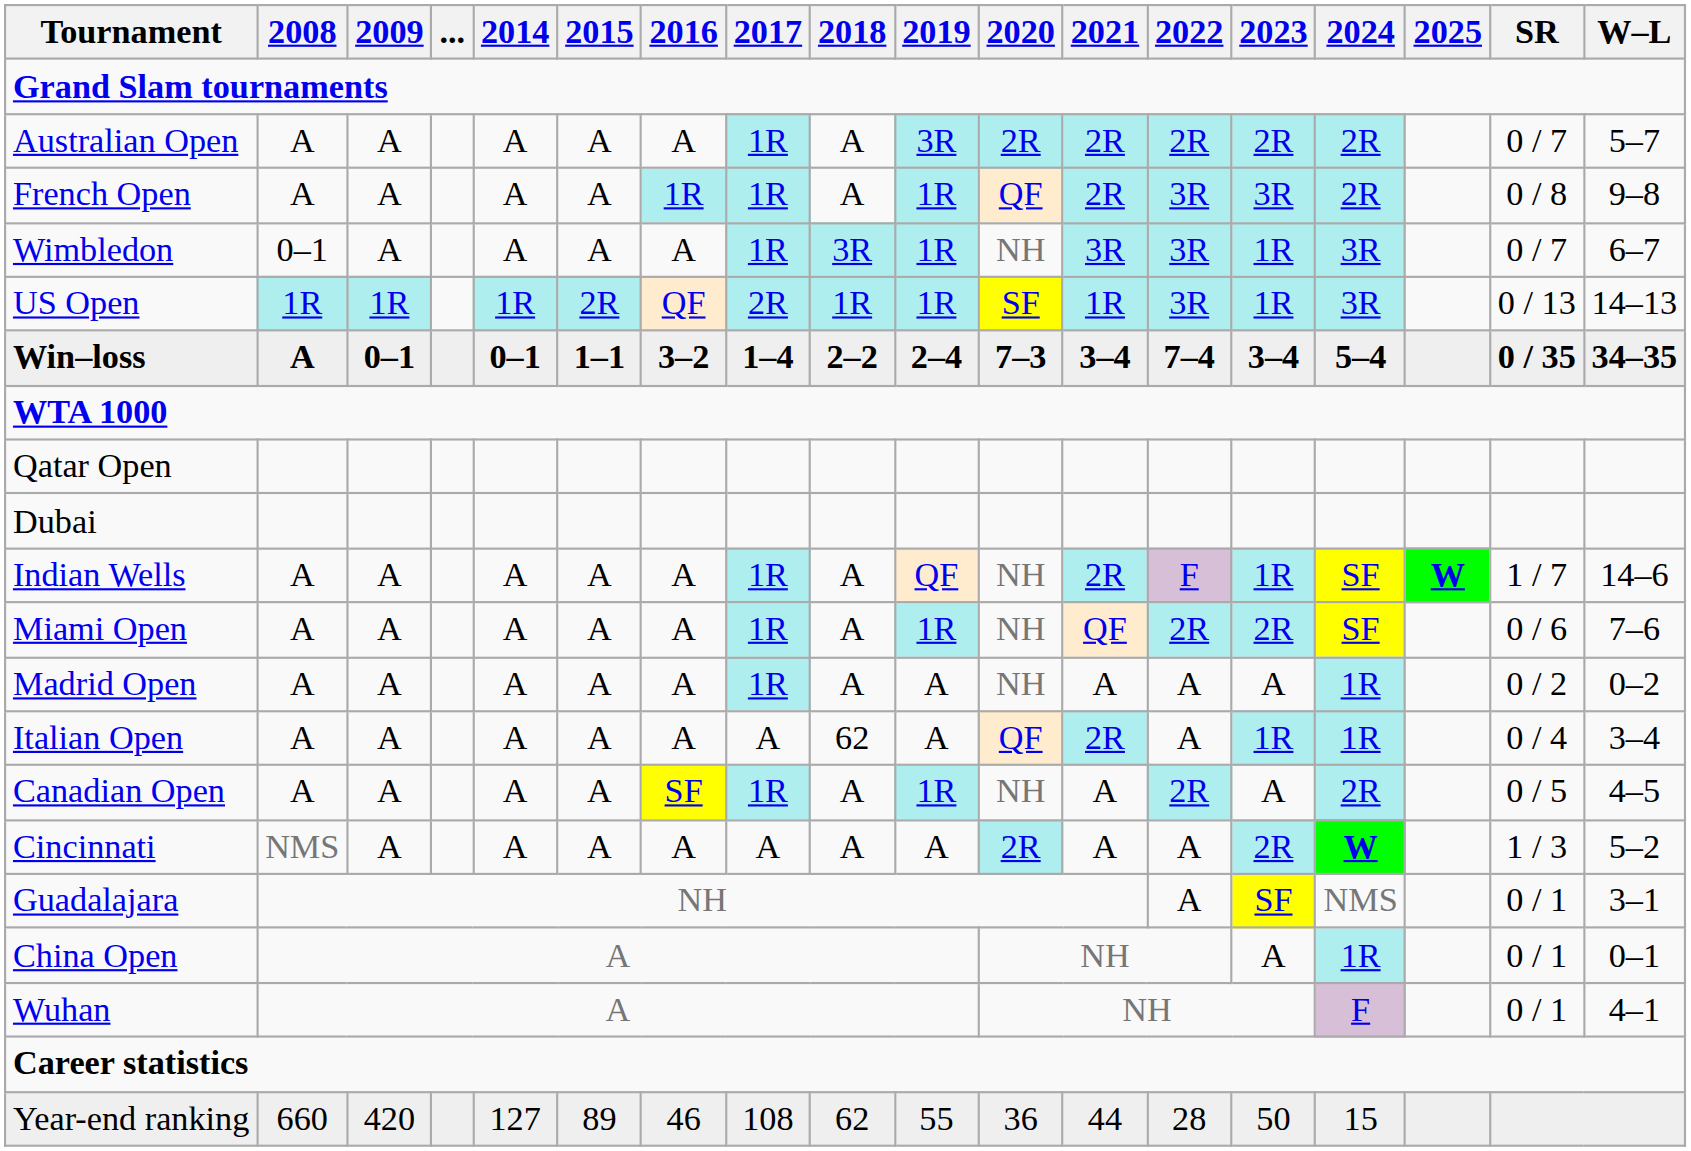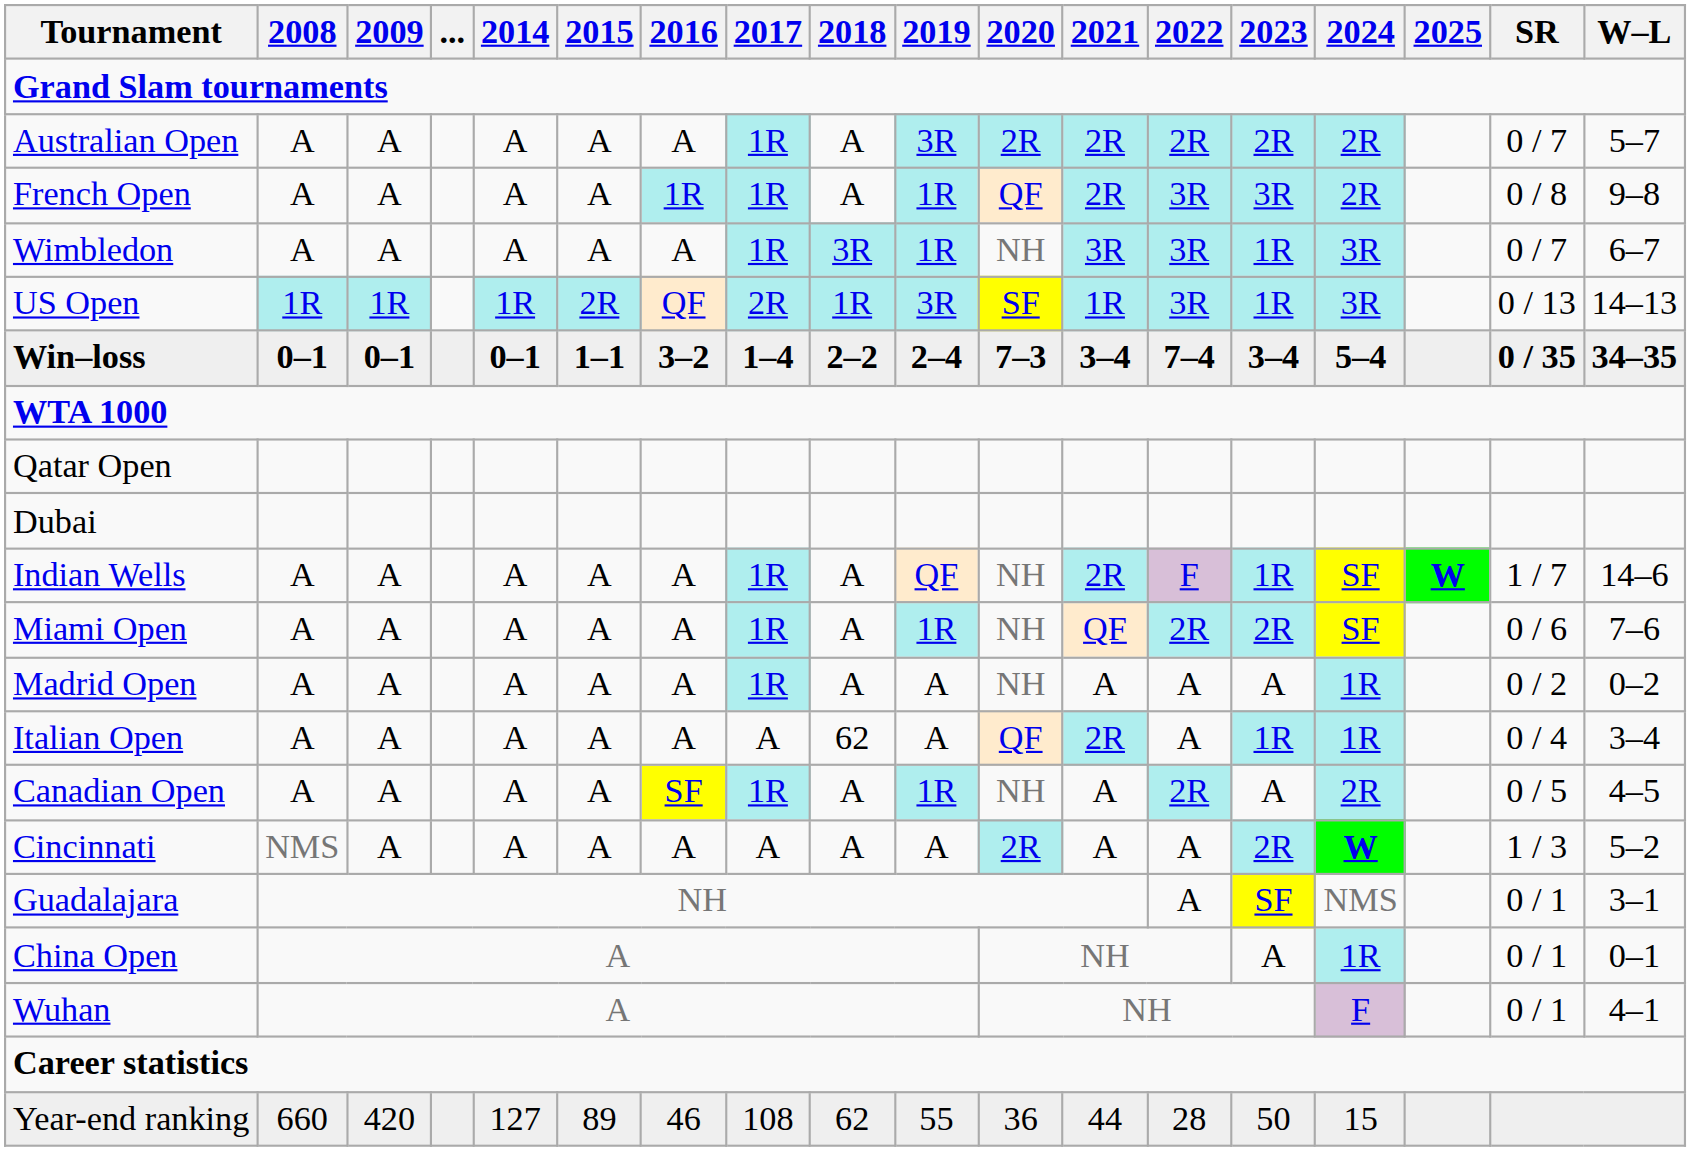 <table class=wikitable style=text-align:center>
 <tr>
 <th>Tournament</th>
 <th><a href='#'>2008</a></th>
 <th><a href='#'>2009</a></th>
 <th>...</th>
 <th><a href='#'>2014</a></th>
 <th><a href='#'>2015</a></th>
 <th><a href='#'>2016</a></th>
 <th><a href='#'>2017</a></th>
 <th><a href='#'>2018</a></th>
 <th><a href='#'>2019</a></th>
 <th><a href='#'>2020</a></th>
 <th><a href='#'>2021</a></th>
 <th><a href='#'>2022</a></th>
 <th><a href='#'>2023</a></th>
 <th><a href='#'>2024</a></th>
 <th><a href='#'>2025</a></th>
 <th>SR</th>
 <th>W–L</th>
 </tr>
 <tr>
 <td colspan="18" align="left"><strong><a href='#'>Grand Slam tournaments</a></strong></td>
 </tr>
 <tr>
 <td align=left><a href='#'>Australian Open</a></td>
 <td>A</td>
 <td>A</td>
 <td></td>
 <td>A</td>
 <td>A</td>
 <td>A</td>
 <td style=background:#afeeee><a href='#'>1R</a></td>
 <td>A</td>
 <td style=background:#afeeee><a href='#'>3R</a></td>
 <td style=background:#afeeee><a href='#'>2R</a></td>
 <td bgcolor=afeeee><a href='#'>2R</a></td>
 <td bgcolor=afeeee><a href='#'>2R</a></td>
 <td bgcolor=afeeee><a href='#'>2R</a></td>
 <td bgcolor=afeeee><a href='#'>2R</a></td>
 <td></td>
 <td>0 / 7</td>
 <td>5–7</td>
 </tr>
 <tr>
 <td align=left><a href='#'>French Open</a></td>
 <td>A</td>
 <td>A</td>
 <td></td>
 <td>A</td>
 <td>A</td>
 <td style=background:#afeeee><a href='#'>1R</a></td>
 <td style=background:#afeeee><a href='#'>1R</a></td>
 <td>A</td>
 <td style=background:#afeeee><a href='#'>1R</a></td>
 <td style=background:#ffebcd><a href='#'>QF</a></td>
 <td style=background:#afeeee><a href='#'>2R</a></td>
 <td bgcolor=afeeee><a href='#'>3R</a></td>
 <td bgcolor=afeeee><a href='#'>3R</a></td>
 <td bgcolor=afeeee><a href='#'>2R</a></td>
 <td></td>
 <td>0 / 8</td>
 <td>9–8</td>
 </tr>
 <tr>
 <td align=left><a href='#'>Wimbledon</a></td>
-<td>0–1</td>
+<td>A</td>
 <td>A</td>
 <td></td>
 <td>A</td>
 <td>A</td>
 <td>A</td>
 <td style=background:#afeeee><a href='#'>1R</a></td>
 <td style=background:#afeeee><a href='#'>3R</a></td>
 <td style=background:#afeeee><a href='#'>1R</a></td>
 <td style=color:#767676>NH</td>
 <td style=background:#afeeee><a href='#'>3R</a></td>
 <td style=background:#afeeee><a href='#'>3R</a></td>
 <td style=background:#afeeee><a href='#'>1R</a></td>
 <td style=background:#afeeee><a href='#'>3R</a></td>
 <td></td>
 <td>0 / 7</td>
 <td>6–7</td>
 </tr>
 <tr>
 <td align=left><a href='#'>US Open</a></td>
 <td style=background:#afeeee><a href='#'>1R</a></td>
 <td style=background:#afeeee><a href='#'>1R</a></td>
 <td></td>
 <td style=background:#afeeee><a href='#'>1R</a></td>
 <td style=background:#afeeee><a href='#'>2R</a></td>
 <td style=background:#ffebcd><a href='#'>QF</a></td>
 <td style=background:#afeeee><a href='#'>2R</a></td>
 <td style=background:#afeeee><a href='#'>1R</a></td>
-<td style=background:#afeeee><a href='#'>1R</a></td>
+<td style=background:#afeeee><a href='#'>3R</a></td>
 <td style=background:#ffff00><a href='#'>SF</a></td>
 <td style=background:#afeeee><a href='#'>1R</a></td>
 <td style=background:#afeeee><a href='#'>3R</a></td>
 <td style=background:#afeeee><a href='#'>1R</a></td>
 <td style=background:#afeeee><a href='#'>3R</a></td>
 <td></td>
 <td>0 / 13</td>
 <td>14–13</td>
 </tr>
 <tr style=background:#efefef;font-weight:bold>
 <td style=text-align:left>Win–loss</td>
-<td>A</td>
+<td>0–1</td>
 <td>0–1</td>
 <td></td>
 <td>0–1</td>
 <td>1–1</td>
 <td>3–2</td>
 <td>1–4</td>
 <td>2–2</td>
 <td>2–4</td>
 <td>7–3</td>
 <td>3–4</td>
 <td>7–4</td>
 <td>3–4</td>
 <td>5–4</td>
 <td></td>
 <td>0 / 35</td>
 <td>34–35</td>
 </tr>
 <tr>
 <td colspan="18" align="left"><strong><a href='#'>WTA 1000</a></strong></td>
 </tr>
 <tr>
 <td align=left>Qatar Open</td>
 <td></td>
 <td></td>
 <td></td>
 <td></td>
 <td></td>
 <td></td>
 <td></td>
 <td></td>
 <td></td>
 <td></td>
 <td></td>
 <td></td>
 <td></td>
 <td></td>
 <td></td>
 <td></td>
 <td></td>
 </tr>
 <tr>
 <td align=left>Dubai</td>
 <td></td>
 <td></td>
 <td></td>
 <td></td>
 <td></td>
 <td></td>
 <td></td>
 <td></td>
 <td></td>
 <td></td>
 <td></td>
 <td></td>
 <td></td>
 <td></td>
 <td></td>
 <td></td>
 <td></td>
 </tr>
 <tr>
 <td align=left><a href='#'>Indian Wells</a></td>
 <td>A</td>
 <td>A</td>
 <td></td>
 <td>A</td>
 <td>A</td>
 <td>A</td>
 <td bgcolor=afeeee><a href='#'>1R</a></td>
 <td>A</td>
 <td bgcolor=ffebcd><a href='#'>QF</a></td>
 <td style="color:#767676;">NH</td>
 <td bgcolor=afeeee><a href='#'>2R</a></td>
 <td bgcolor=thistle><a href='#'>F</a></td>
 <td bgcolor=afeeee><a href='#'>1R</a></td>
 <td bgcolor=yellow><a href='#'>SF</a></td>
 <td bgcolor=lime><a href='#'><strong>W</strong></a></td>
 <td>1 / 7</td>
 <td>14–6</td>
 </tr>
 <tr>
 <td align=left><a href='#'>Miami Open</a></td>
 <td>A</td>
 <td>A</td>
 <td></td>
 <td>A</td>
 <td>A</td>
 <td>A</td>
 <td bgcolor=afeeee><a href='#'>1R</a></td>
 <td>A</td>
 <td bgcolor=afeeee><a href='#'>1R</a></td>
 <td style=color:#767676>NH</td>
 <td bgcolor=ffebcd><a href='#'>QF</a></td>
 <td bgcolor=afeeee><a href='#'>2R</a></td>
 <td bgcolor=afeeee><a href='#'>2R</a></td>
 <td bgcolor=yellow><a href='#'>SF</a></td>
 <td></td>
 <td>0 / 6</td>
 <td>7–6</td>
 </tr>
 <tr>
 <td align=left><a href='#'>Madrid Open</a></td>
 <td>A</td>
 <td>A</td>
 <td></td>
 <td>A</td>
 <td>A</td>
 <td>A</td>
 <td bgcolor=afeeee><a href='#'>1R</a></td>
 <td>A</td>
 <td>A</td>
 <td style=color:#767676>NH</td>
 <td>A</td>
 <td>A</td>
 <td>A</td>
 <td bgcolor=afeeee><a href='#'>1R</a></td>
 <td></td>
 <td>0 / 2</td>
 <td>0–2</td>
 </tr>
 <tr>
 <td align=left><a href='#'>Italian Open</a></td>
 <td>A</td>
 <td>A</td>
 <td></td>
 <td>A</td>
 <td>A</td>
 <td>A</td>
 <td>A</td>
 <td>62</td>
 <td>A</td>
 <td bgcolor=ffebcd><a href='#'>QF</a></td>
 <td bgcolor=afeeee><a href='#'>2R</a></td>
 <td>A</td>
 <td bgcolor=afeeee><a href='#'>1R</a></td>
 <td bgcolor=afeeee><a href='#'>1R</a></td>
 <td></td>
 <td>0 / 4</td>
 <td>3–4</td>
 </tr>
 <tr>
 <td align=left><a href='#'>Canadian Open</a></td>
 <td>A</td>
 <td>A</td>
 <td></td>
 <td>A</td>
 <td>A</td>
 <td bgcolor=yellow><a href='#'>SF</a></td>
 <td bgcolor=afeeee><a href='#'>1R</a></td>
 <td>A</td>
 <td bgcolor=afeeee><a href='#'>1R</a></td>
 <td style=color:#767676>NH</td>
 <td>A</td>
 <td bgcolor=afeeee><a href='#'>2R</a></td>
 <td>A</td>
 <td bgcolor=afeeee><a href='#'>2R</a></td>
 <td></td>
 <td>0 / 5</td>
 <td>4–5</td>
 </tr>
 <tr>
 <td align=left><a href='#'>Cincinnati</a></td>
 <td style=color:#767676>NMS</td>
 <td>A</td>
 <td></td>
 <td>A</td>
 <td>A</td>
 <td>A</td>
 <td>A</td>
 <td>A</td>
 <td>A</td>
 <td bgcolor=afeeee><a href='#'>2R</a></td>
 <td>A</td>
 <td>A</td>
 <td bgcolor=afeeee><a href='#'>2R</a></td>
 <td bgcolor=lime><a href='#'><strong>W</strong></a></td>
 <td></td>
 <td>1 / 3</td>
 <td>5–2</td>
 </tr>
 <tr>
 <td align="left"><a href='#'>Guadalajara</a></td>
 <td colspan="11" style="color:#767676">NH</td>
 <td>A</td>
 <td bgcolor=yellow><a href='#'>SF</a></td>
 <td style="color:#767676">NMS</td>
 <td></td>
 <td>0 / 1</td>
 <td>3–1</td>
 </tr>
 <tr>
 <td align="left"><a href='#'>China Open</a></td>
 <td colspan="9" style="color:#767676">A</td>
 <td colspan="3" style="color:#767676">NH</td>
 <td>A</td>
 <td bgcolor= afeeee><a href='#'>1R</a></td>
 <td></td>
 <td>0 / 1</td>
 <td>0–1</td>
 </tr>
 <tr>
 <td align="left"><a href='#'>Wuhan</a></td>
 <td colspan="9" style="color:#767676">A</td>
 <td colspan="4" style="color:#767676">NH</td>
 <td bgcolor= thistle><a href='#'>F</a></td>
 <td></td>
 <td>0 / 1</td>
 <td>4–1</td>
 </tr>
 <tr>
 <td colspan="18" align="left"><strong>Career statistics</strong></td>
 </tr>
 <tr bgcolor=efefef>
 <td align=left>Year-end ranking</td>
 <td>660</td>
 <td>420</td>
 <td></td>
 <td>127</td>
 <td>89</td>
 <td>46</td>
 <td>108</td>
 <td>62</td>
 <td>55</td>
 <td>36</td>
 <td>44</td>
 <td>28</td>
 <td>50</td>
 <td>15</td>
 <td></td>
 <td colspan="2"></td>
 </tr>
 </table>
